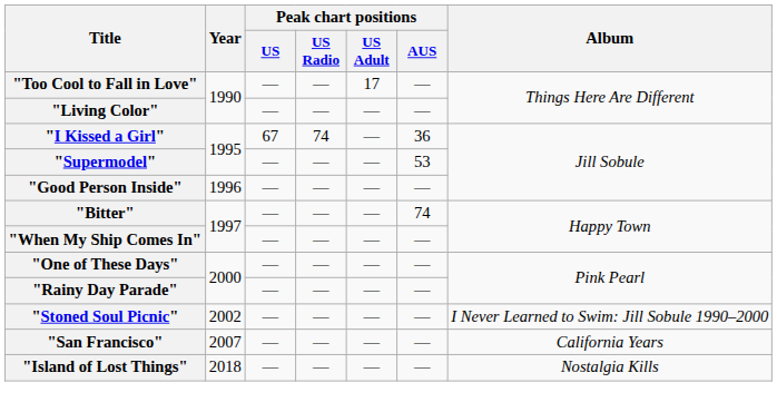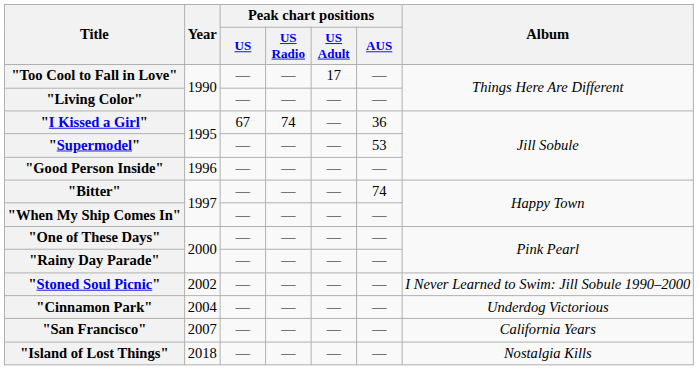 <table class="wikitable plainrowheaders" style="text-align:center;">
 <tr>
 <th scope="col" rowspan="2">Title</th>
 <th scope="col" rowspan="2">Year</th>
 <th scope="col" colspan="4">Peak chart positions</th>
 <th scope="col" rowspan="2">Album</th>
 </tr>
 <tr>
 <th scope="col" style="width:3em; font-size:90%"><a href='#'>US</a><br></th>
 <th scope="col" style="width:3em; font-size:90%"><a href='#'>US<br>Radio</a><br></th>
 <th scope="col" style="width:3em; font-size:90%"><a href='#'>US<br>Adult</a><br></th>
 <th scope="col" style="width:3em;font-size:90%;"><a href='#'>AUS</a><br></th>
 </tr>
 <tr>
 <th scope="row">"Too Cool to Fall in Love"</th>
 <td rowspan="2">1990</td>
 <td>—</td>
 <td>—</td>
 <td>17</td>
 <td>—</td>
 <td rowspan="2"><em>Things Here Are Different</em></td>
 </tr>
 <tr>
 <th scope="row">"Living Color"</th>
 <td>—</td>
 <td>—</td>
 <td>—</td>
 <td>—</td>
 </tr>
 <tr>
 <th scope="row">"<a href='#'>I Kissed a Girl</a>"</th>
 <td rowspan="2">1995</td>
 <td>67</td>
 <td>74</td>
 <td>—</td>
 <td>36</td>
 <td rowspan="3"><em>Jill Sobule</em></td>
 </tr>
 <tr>
 <th scope="row">"<a href='#'>Supermodel</a>"</th>
 <td>—</td>
 <td>—</td>
 <td>—</td>
 <td>53</td>
 </tr>
 <tr>
 <th scope="row">"Good Person Inside"</th>
 <td>1996</td>
 <td>—</td>
 <td>—</td>
 <td>—</td>
 <td>—</td>
 </tr>
 <tr>
 <th scope="row">"Bitter"</th>
 <td rowspan="2">1997</td>
 <td>—</td>
 <td>—</td>
 <td>—</td>
 <td>74</td>
 <td rowspan="2"><em>Happy Town</em></td>
 </tr>
 <tr>
 <th scope="row">"When My Ship Comes In"</th>
 <td>—</td>
 <td>—</td>
 <td>—</td>
 <td>—</td>
 </tr>
 <tr>
 <th scope="row">"One of These Days"</th>
 <td rowspan="2">2000</td>
 <td>—</td>
 <td>—</td>
 <td>—</td>
 <td>—</td>
 <td rowspan="2"><em>Pink Pearl</em></td>
 </tr>
 <tr>
 <th scope="row">"Rainy Day Parade"</th>
 <td>—</td>
 <td>—</td>
 <td>—</td>
 <td>—</td>
 </tr>
 <tr>
 <th scope="row">"<a href='#'>Stoned Soul Picnic</a>"</th>
 <td>2002</td>
 <td>—</td>
 <td>—</td>
 <td>—</td>
 <td>—</td>
 <td><em>I Never Learned to Swim: Jill Sobule 1990–2000</em></td>
 </tr>
 <tr>
+<th scope="row">"Cinnamon Park"</th>
+<td>2004</td>
+<td>—</td>
+<td>—</td>
+<td>—</td>
+<td>—</td>
+<td><em>Underdog Victorious</em></td>
+</tr>
+<tr>
 <th scope="row">"San Francisco"</th>
 <td>2007</td>
 <td>—</td>
 <td>—</td>
 <td>—</td>
 <td>—</td>
 <td><em>California Years</em></td>
 </tr>
 <tr>
 <th scope="row">"Island of Lost Things"</th>
 <td>2018</td>
 <td>—</td>
 <td>—</td>
 <td>—</td>
 <td>—</td>
 <td><em>Nostalgia Kills</em></td>
 </tr>
 </table>
